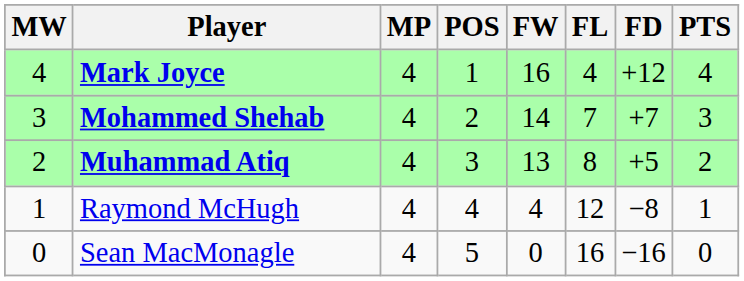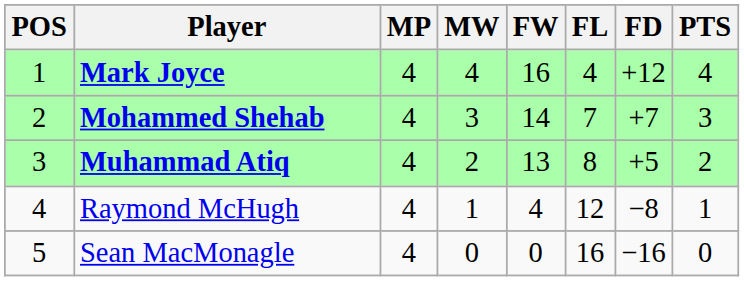 <table class="wikitable" style="text-align: center;">
 <tr>
-<th width=20>MW</th>
+<th width=20>POS</th>
 <th width=165>Player</th>
 <th width=20>MP</th>
-<th width=20>POS</th>
+<th width=20>MW</th>
 <th width=20>FW</th>
 <th width=20>FL</th>
 <th width=20>FD</th>
 <th width=20>PTS</th>
 </tr>
 <tr style="background:#afa;">
-<td>4</td>
+<td>1</td>
 <td style="text-align:left;"> <strong><a href='#'>Mark Joyce</a></strong></td>
 <td>4</td>
-<td>1</td>
+<td>4</td>
 <td>16</td>
 <td>4</td>
 <td>+12</td>
 <td>4</td>
 </tr>
 <tr style="background:#afa;">
-<td>3</td>
+<td>2</td>
 <td style="text-align:left;"> <strong><a href='#'>Mohammed Shehab</a></strong></td>
 <td>4</td>
-<td>2</td>
+<td>3</td>
 <td>14</td>
 <td>7</td>
 <td>+7</td>
 <td>3</td>
 </tr>
 <tr style="background:#afa;">
-<td>2</td>
+<td>3</td>
 <td style="text-align:left;"> <strong><a href='#'>Muhammad Atiq</a></strong></td>
 <td>4</td>
-<td>3</td>
+<td>2</td>
 <td>13</td>
 <td>8</td>
 <td>+5</td>
 <td>2</td>
 </tr>
 <tr>
-<td>1</td>
+<td>4</td>
 <td style="text-align:left;"> <a href='#'>Raymond McHugh</a></td>
 <td>4</td>
-<td>4</td>
+<td>1</td>
 <td>4</td>
 <td>12</td>
 <td>−8</td>
 <td>1</td>
 </tr>
 <tr>
-<td>0</td>
+<td>5</td>
 <td style="text-align:left;"> <a href='#'>Sean MacMonagle</a></td>
 <td>4</td>
-<td>5</td>
+<td>0</td>
 <td>0</td>
 <td>16</td>
 <td>−16</td>
 <td>0</td>
 </tr>
 </table>
